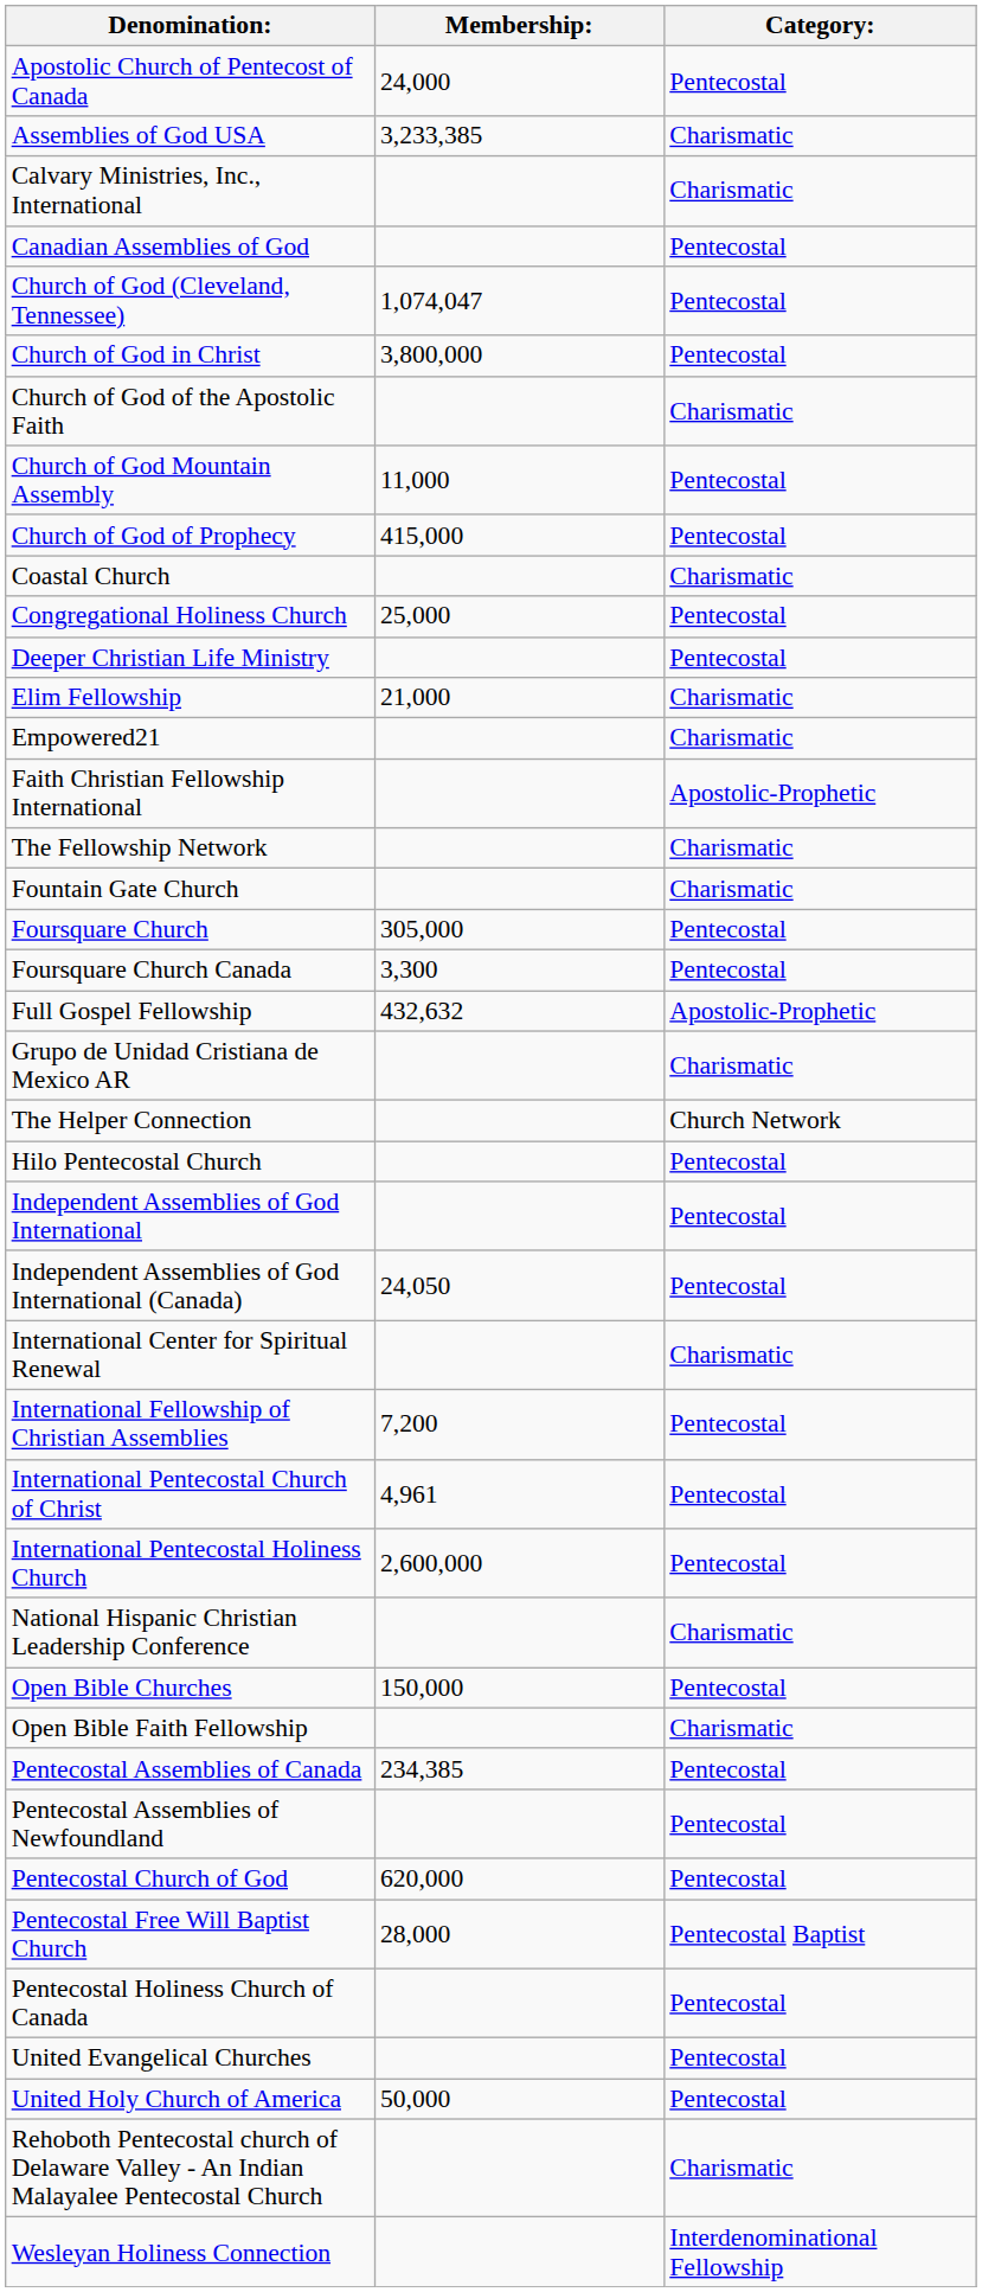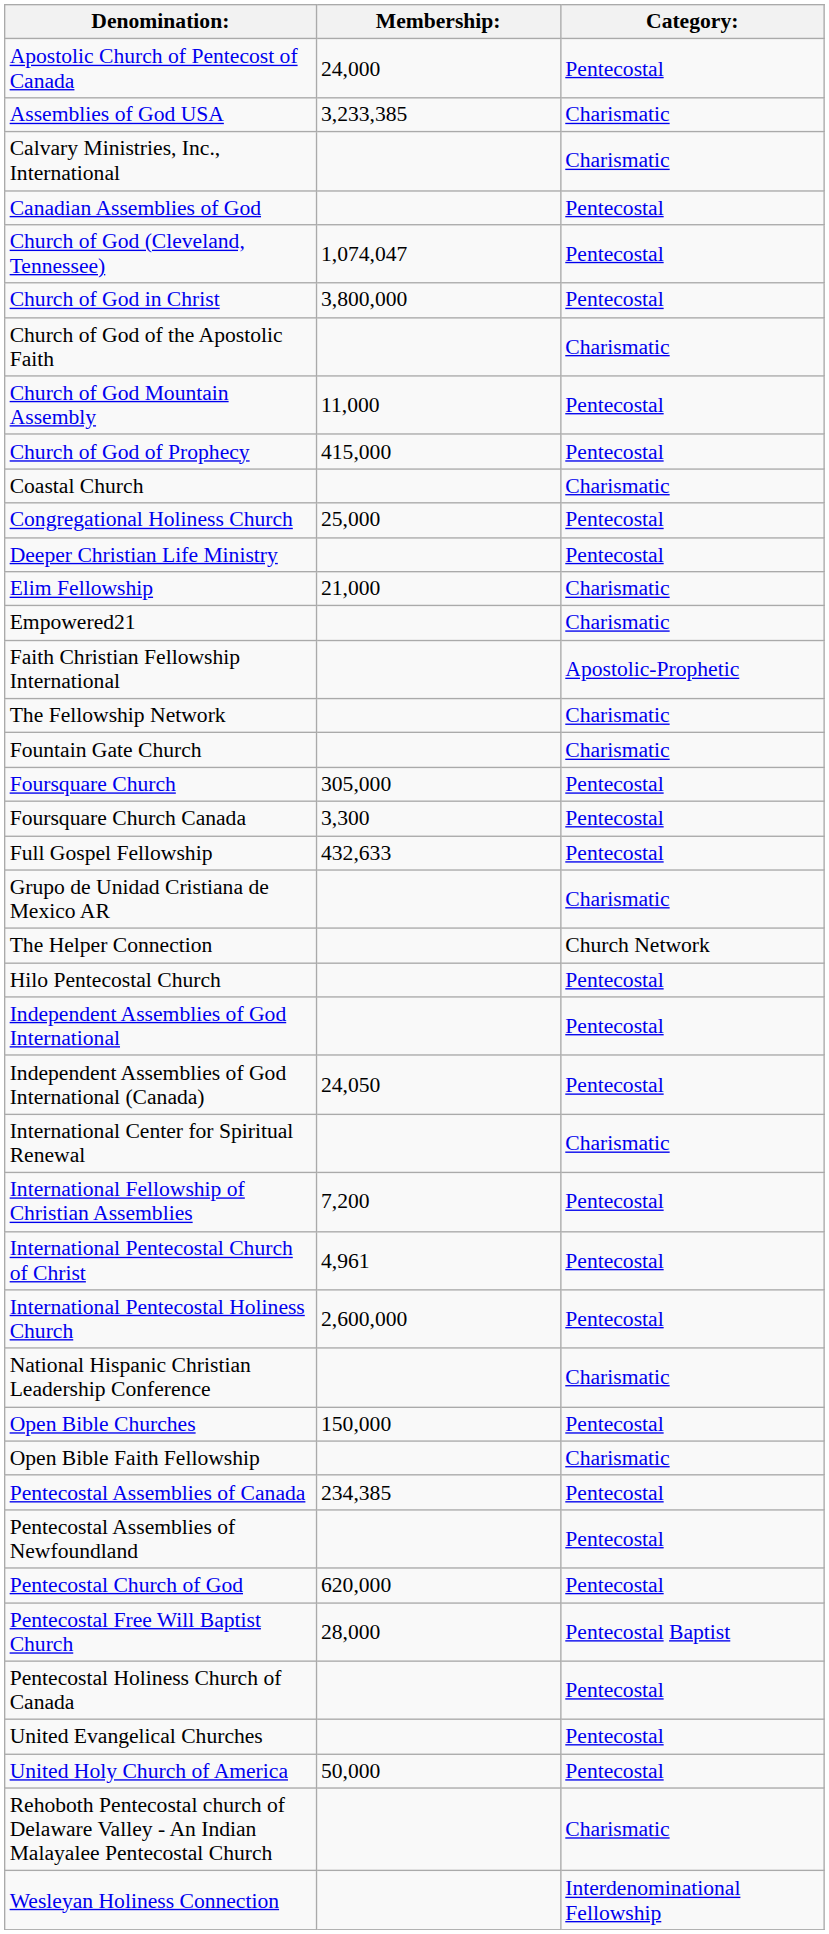 <table class="wikitable">
 <tr>
 <th width="300">Denomination:</th>
 <th width="225">Membership:</th>
 <th width="225">Category:</th>
 </tr>
 <tr>
 <td><a href='#'>Apostolic Church of Pentecost of Canada</a></td>
 <td>24,000</td>
 <td><a href='#'>Pentecostal</a></td>
 </tr>
 <tr>
 <td><a href='#'>Assemblies of God USA</a></td>
 <td>3,233,385</td>
 <td><a href='#'>Charismatic</a></td>
 </tr>
 <tr>
 <td>Calvary Ministries, Inc., International</td>
 <td></td>
 <td><a href='#'>Charismatic</a></td>
 </tr>
 <tr>
 <td><a href='#'>Canadian Assemblies of God</a></td>
 <td></td>
 <td><a href='#'>Pentecostal</a></td>
 </tr>
 <tr>
 <td><a href='#'>Church of God (Cleveland, Tennessee)</a></td>
 <td>1,074,047 </td>
 <td><a href='#'>Pentecostal</a></td>
 </tr>
 <tr>
 <td><a href='#'>Church of God in Christ</a></td>
 <td>3,800,000</td>
 <td><a href='#'>Pentecostal</a></td>
 </tr>
 <tr>
 <td>Church of God of the Apostolic Faith</td>
 <td></td>
 <td><a href='#'>Charismatic</a></td>
 </tr>
 <tr>
 <td><a href='#'>Church of God Mountain Assembly</a></td>
 <td>11,000</td>
 <td><a href='#'>Pentecostal</a></td>
 </tr>
 <tr>
 <td><a href='#'>Church of God of Prophecy</a></td>
 <td>415,000</td>
 <td><a href='#'>Pentecostal</a></td>
 </tr>
 <tr>
 <td>Coastal Church</td>
 <td></td>
 <td><a href='#'>Charismatic</a></td>
 </tr>
 <tr>
 <td><a href='#'>Congregational Holiness Church</a></td>
 <td>25,000</td>
 <td><a href='#'>Pentecostal</a></td>
 </tr>
 <tr>
 <td><a href='#'>Deeper Christian Life Ministry</a></td>
 <td></td>
 <td><a href='#'>Pentecostal</a></td>
 </tr>
 <tr>
 <td><a href='#'>Elim Fellowship</a></td>
 <td>21,000</td>
 <td><a href='#'>Charismatic</a></td>
 </tr>
 <tr>
 <td>Empowered21</td>
 <td></td>
 <td><a href='#'>Charismatic</a></td>
 </tr>
 <tr>
 <td>Faith Christian Fellowship International</td>
 <td></td>
 <td><a href='#'>Apostolic-Prophetic</a></td>
 </tr>
 <tr>
 <td>The Fellowship Network</td>
 <td></td>
 <td><a href='#'>Charismatic</a></td>
 </tr>
 <tr>
 <td>Fountain Gate Church</td>
 <td></td>
 <td><a href='#'>Charismatic</a></td>
 </tr>
 <tr>
 <td><a href='#'>Foursquare Church</a></td>
 <td>305,000</td>
 <td><a href='#'>Pentecostal</a></td>
 </tr>
 <tr>
 <td>Foursquare Church Canada</td>
 <td>3,300</td>
 <td><a href='#'>Pentecostal</a></td>
 </tr>
 <tr>
 <td>Full Gospel Fellowship</td>
-<td>432,632 </td>
-<td><a href='#'>Apostolic-Prophetic</a></td>
+<td>432,633 </td>
+<td><a href='#'>Pentecostal</a></td>
 </tr>
 <tr>
 <td>Grupo de Unidad Cristiana de Mexico AR</td>
 <td></td>
 <td><a href='#'>Charismatic</a></td>
 </tr>
 <tr>
 <td>The Helper Connection</td>
 <td></td>
 <td>Church Network</td>
 </tr>
 <tr>
 <td>Hilo Pentecostal Church</td>
 <td></td>
 <td><a href='#'>Pentecostal</a></td>
 </tr>
 <tr>
 <td><a href='#'>Independent Assemblies of God International</a></td>
 <td></td>
 <td><a href='#'>Pentecostal</a></td>
 </tr>
 <tr>
 <td>Independent Assemblies of God International (Canada)</td>
 <td>24,050</td>
 <td><a href='#'>Pentecostal</a></td>
 </tr>
 <tr>
 <td>International Center for Spiritual Renewal</td>
 <td></td>
 <td><a href='#'>Charismatic</a></td>
 </tr>
 <tr>
 <td><a href='#'>International Fellowship of Christian Assemblies</a></td>
 <td>7,200</td>
 <td><a href='#'>Pentecostal</a></td>
 </tr>
 <tr>
 <td><a href='#'>International Pentecostal Church of Christ</a></td>
 <td>4,961</td>
 <td><a href='#'>Pentecostal</a></td>
 </tr>
 <tr>
 <td><a href='#'>International Pentecostal Holiness Church</a></td>
 <td>2,600,000</td>
 <td><a href='#'>Pentecostal</a></td>
 </tr>
 <tr>
 <td>National Hispanic Christian Leadership Conference</td>
 <td></td>
 <td><a href='#'>Charismatic</a></td>
 </tr>
 <tr>
 <td><a href='#'>Open Bible Churches</a></td>
 <td>150,000</td>
 <td><a href='#'>Pentecostal</a></td>
 </tr>
 <tr>
 <td>Open Bible Faith Fellowship</td>
 <td></td>
 <td><a href='#'>Charismatic</a></td>
 </tr>
 <tr>
 <td><a href='#'>Pentecostal Assemblies of Canada</a></td>
 <td>234,385</td>
 <td><a href='#'>Pentecostal</a></td>
 </tr>
 <tr>
 <td>Pentecostal Assemblies of Newfoundland</td>
 <td></td>
 <td><a href='#'>Pentecostal</a></td>
 </tr>
 <tr>
 <td><a href='#'>Pentecostal Church of God</a></td>
 <td>620,000</td>
 <td><a href='#'>Pentecostal</a></td>
 </tr>
 <tr>
 <td><a href='#'>Pentecostal Free Will Baptist Church</a></td>
 <td>28,000</td>
 <td><a href='#'>Pentecostal</a> <a href='#'>Baptist</a></td>
 </tr>
 <tr>
 <td>Pentecostal Holiness Church of Canada</td>
 <td></td>
 <td><a href='#'>Pentecostal</a></td>
 </tr>
 <tr>
 <td>United Evangelical Churches</td>
 <td></td>
 <td><a href='#'>Pentecostal</a></td>
 </tr>
 <tr>
 <td><a href='#'>United Holy Church of America</a></td>
 <td>50,000</td>
 <td><a href='#'>Pentecostal</a></td>
 </tr>
 <tr>
 <td>Rehoboth Pentecostal church of Delaware Valley - An Indian Malayalee Pentecostal Church</td>
 <td></td>
 <td><a href='#'>Charismatic</a></td>
 </tr>
 <tr>
 <td><a href='#'>Wesleyan Holiness Connection</a></td>
 <td></td>
 <td><a href='#'>Interdenominational Fellowship</a></td>
 </tr>
 </table>
